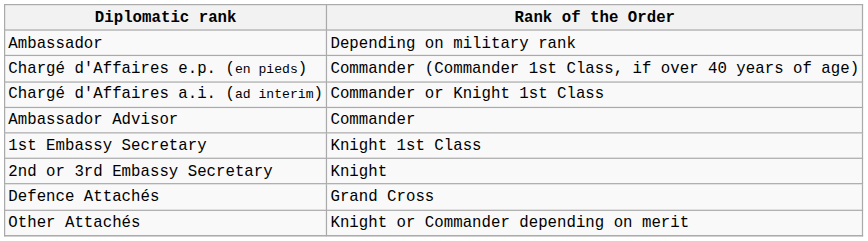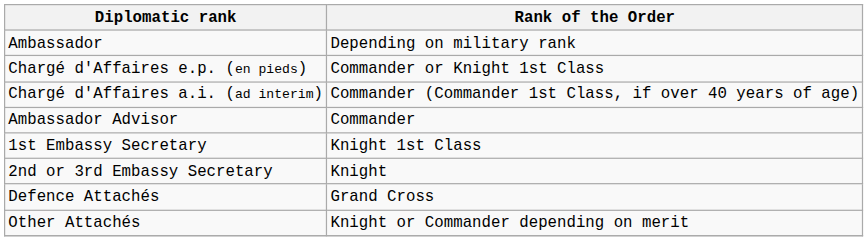 <table class="wikitable">
 <tr>
 <th>Diplomatic rank</th>
 <th>Rank of the Order</th>
 </tr>
 <tr>
 <td>Ambassador</td>
 <td>Depending on military rank</td>
 </tr>
 <tr>
 <td>Chargé d'Affaires e.p. (<small>en pieds</small>)</td>
-<td>Commander (Commander 1st Class, if over 40 years of age)</td>
+<td>Commander or Knight 1st Class</td>
 </tr>
 <tr>
 <td>Chargé d'Affaires a.i.  (<small>ad interim</small>)</td>
-<td>Commander or Knight 1st Class</td>
+<td>Commander (Commander 1st Class, if over 40 years of age)</td>
 </tr>
 <tr>
 <td>Ambassador Advisor</td>
 <td>Commander</td>
 </tr>
 <tr>
 <td>1st Embassy Secretary</td>
 <td>Knight 1st Class</td>
 </tr>
 <tr>
 <td>2nd or 3rd Embassy Secretary</td>
 <td>Knight</td>
 </tr>
 <tr>
 <td>Defence Attachés</td>
 <td>Grand Cross</td>
 </tr>
 <tr>
 <td>Other Attachés</td>
 <td>Knight or Commander depending on merit</td>
 </tr>
 <tr>
 </tr>
 </table>
